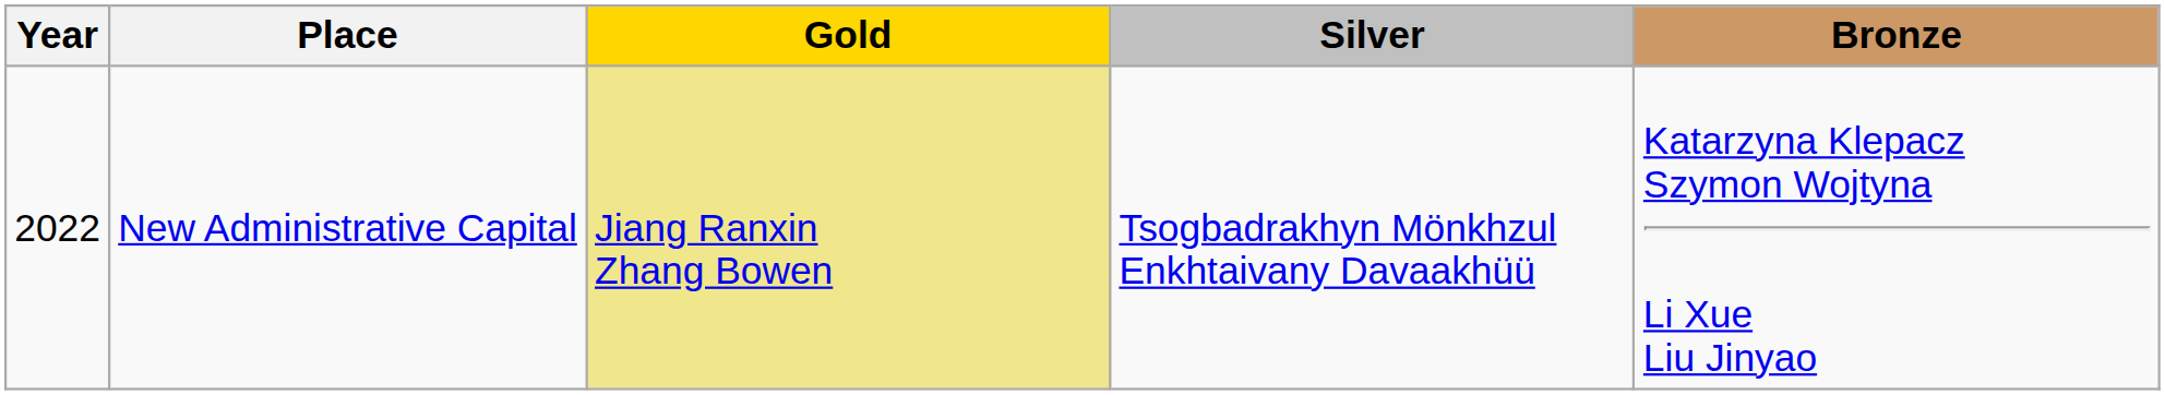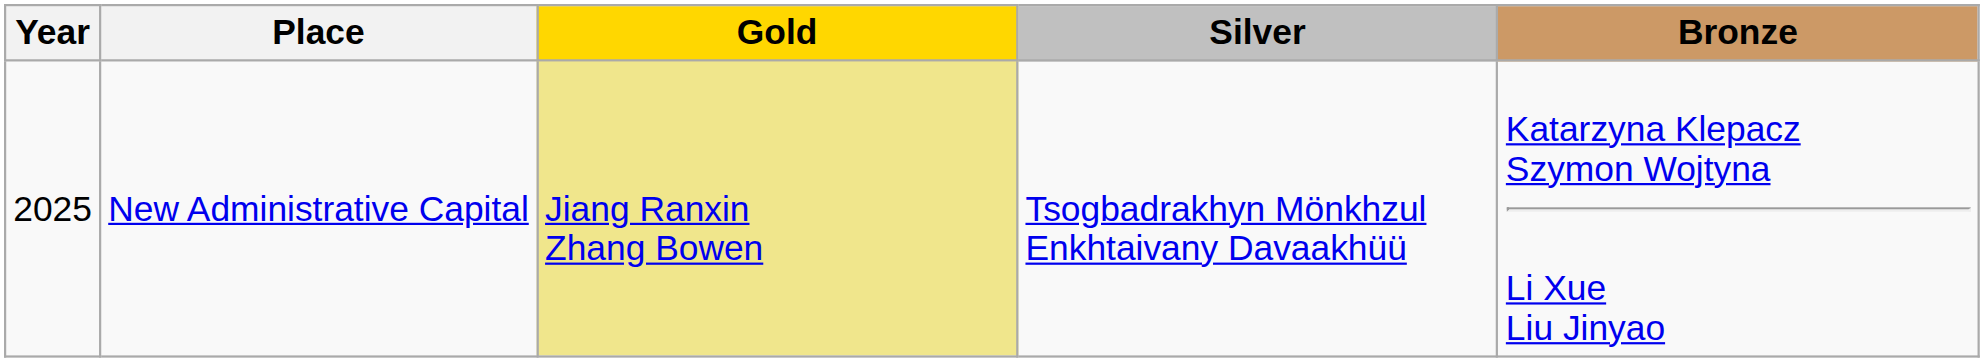 <table class="wikitable">
 <tr>
 <th>Year</th>
 <th>Place</th>
 <th style="background:gold"    width="210">Gold</th>
 <th style="background:silver"  width="210">Silver</th>
 <th style="background:#cc9966" width="210">Bronze</th>
 </tr>
 <tr>
-<td>2022</td>
+<td>2025</td>
 <td> <a href='#'>New Administrative Capital</a></td>
 <td style="background: khaki;"><br><a href='#'>Jiang Ranxin</a><br><a href='#'>Zhang Bowen</a></td>
 <td><br><a href='#'>Tsogbadrakhyn Mönkhzul</a><br><a href='#'>Enkhtaivany Davaakhüü</a></td>
 <td><br><a href='#'>Katarzyna Klepacz</a><br><a href='#'>Szymon Wojtyna</a><hr><br><a href='#'>Li Xue</a><br><a href='#'>Liu Jinyao</a></td>
 </tr>
 </table>
